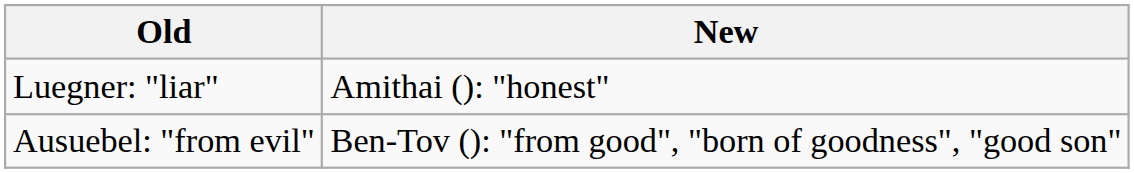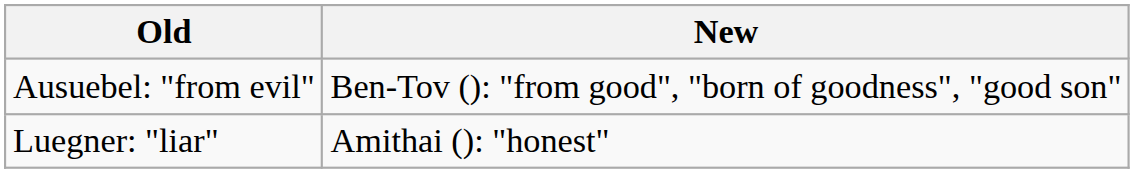 <table class="wikitable">
 <tr>
 <th>Old</th>
 <th>New</th>
 </tr>
 <tr>
+<td>Ausuebel: "from evil"</td>
+<td>Ben-Tov (): "from good", "born of goodness", "good son"</td>
+</tr>
+<tr>
 <td>Luegner: "liar"</td>
 <td>Amithai (): "honest"</td>
 </tr>
-<tr>
-<td>Ausuebel: "from evil"</td>
-<td>Ben-Tov (): "from good", "born of goodness", "good son"</td>
-</tr>
 </table>
